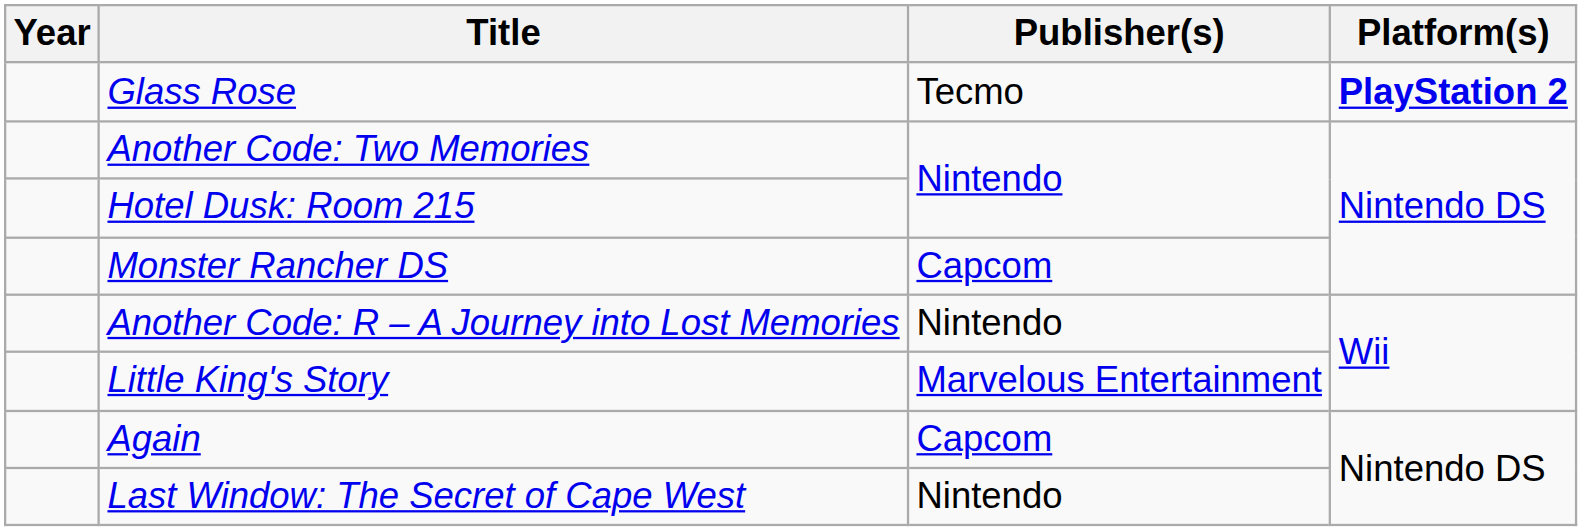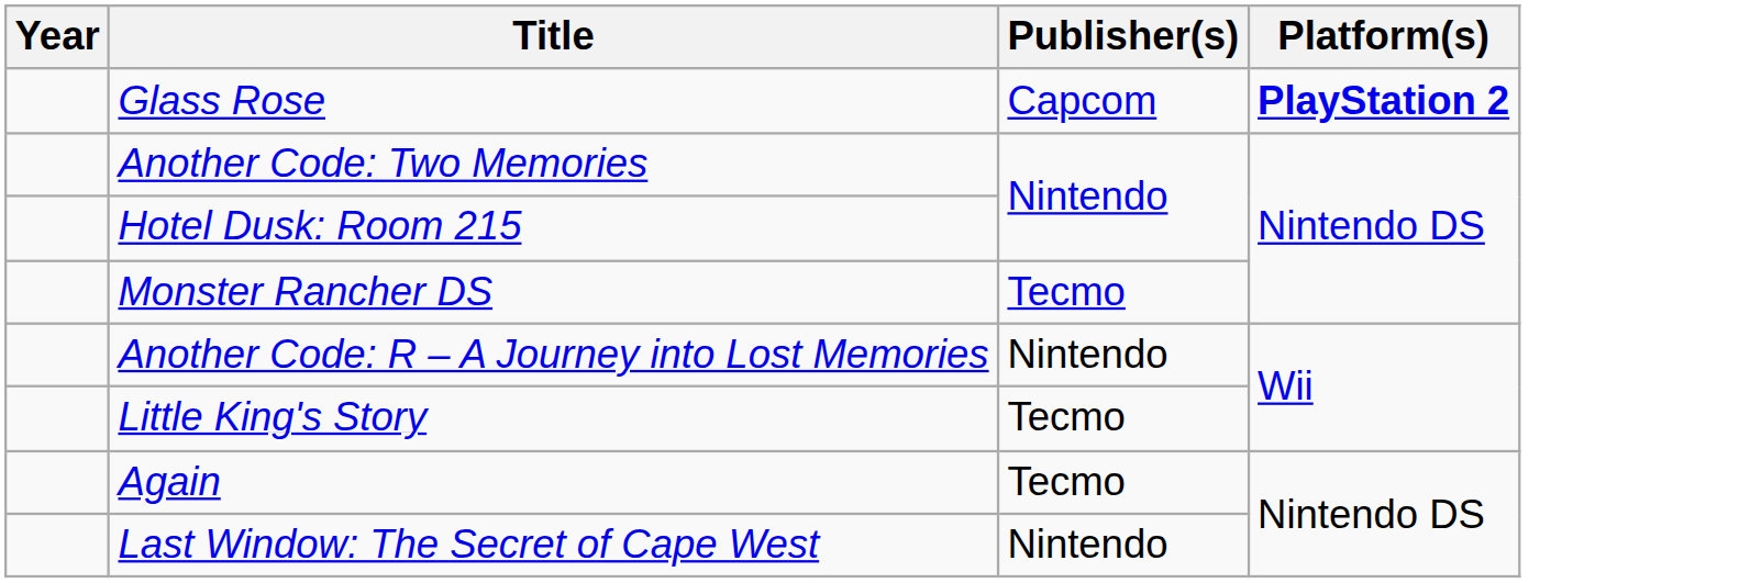 <table class="wikitable sortable">
 <tr>
 <th>Year</th>
 <th>Title</th>
 <th>Publisher(s)</th>
 <th>Platform(s)</th>
 </tr>
 <tr>
 <td></td>
 <td><em><a href='#'>Glass Rose</a></em></td>
-<td>Tecmo</td>
+<td><a href='#'>Capcom</a></td>
 <td><strong><a href='#'>PlayStation 2</a></strong></td>
 </tr>
 <tr>
 <td></td>
 <td><em><a href='#'>Another Code: Two Memories</a></em></td>
 <td rowspan="2"><a href='#'>Nintendo</a></td>
 <td rowspan="3"><a href='#'>Nintendo DS</a></td>
 </tr>
 <tr>
 <td></td>
 <td><em><a href='#'>Hotel Dusk: Room 215</a></em></td>
 </tr>
 <tr>
 <td></td>
 <td><em><a href='#'>Monster Rancher DS</a></em></td>
-<td><a href='#'>Capcom</a></td>
+<td><a href='#'>Tecmo</a></td>
 </tr>
 <tr>
 <td></td>
 <td><em><a href='#'>Another Code: R – A Journey into Lost Memories</a></em></td>
 <td>Nintendo</td>
 <td rowspan="2"><a href='#'>Wii</a></td>
 </tr>
 <tr>
 <td></td>
 <td><em><a href='#'>Little King's Story</a></em></td>
-<td><a href='#'>Marvelous Entertainment</a></td>
+<td>Tecmo</td>
 </tr>
 <tr>
 <td></td>
 <td><em><a href='#'>Again</a></em></td>
-<td><a href='#'>Capcom</a></td>
+<td>Tecmo</td>
 <td rowspan="2">Nintendo DS</td>
 </tr>
 <tr>
 <td></td>
 <td><em><a href='#'>Last Window: The Secret of Cape West</a></em></td>
 <td>Nintendo</td>
 </tr>
 </table>
